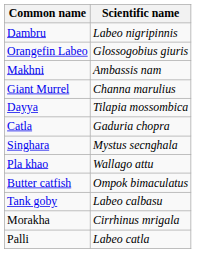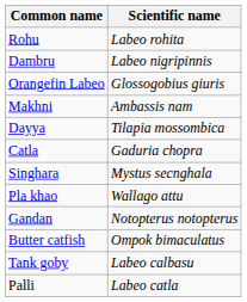 <table class="wikitable sortable">
 <tr>
 <th align=center>Common name</th>
 <th align=center>Scientific name</th>
+</tr>
+<tr>
+<td><a href='#'>Rohu</a></td>
+<td><em>Labeo rohita</em></td>
 </tr>
 <tr>
 <td><a href='#'>Dambru</a></td>
 <td><em>Labeo nigripinnis</em></td>
 </tr>
 <tr>
 <td><a href='#'>Orangefin Labeo</a></td>
 <td><em>Glossogobius giuris</em></td>
 </tr>
 <tr>
 <td><a href='#'>Makhni</a></td>
 <td><em>Ambassis nam</em></td>
-</tr>
-<tr>
-<td><a href='#'>Giant Murrel</a></td>
-<td><em>Channa marulius</em></td>
 </tr>
 <tr>
 <td><a href='#'>Dayya</a></td>
 <td><em>Tilapia mossombica</em></td>
 </tr>
 <tr>
 <td><a href='#'>Catla</a></td>
 <td><em>Gaduria chopra</em></td>
 </tr>
 <tr>
 <td><a href='#'>Singhara</a></td>
 <td><em>Mystus secnghala</em></td>
 </tr>
 <tr>
 <td><a href='#'>Pla khao</a></td>
 <td><em>Wallago attu</em></td>
 </tr>
 <tr>
+<td><a href='#'>Gandan</a></td>
+<td><em>Notopterus notopterus</em></td>
+</tr>
+<tr>
 <td><a href='#'>Butter catfish</a></td>
 <td><em>Ompok bimaculatus</em></td>
 </tr>
 <tr>
 <td><a href='#'>Tank goby</a></td>
 <td><em>Labeo calbasu</em></td>
 </tr>
 <tr>
-<td>Morakha</td>
-<td><em>Cirrhinus mrigala</em></td>
-</tr>
-<tr>
 <td>Palli</td>
 <td><em>Labeo catla</em></td>
 </tr>
 </table>
